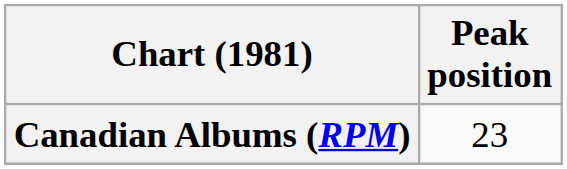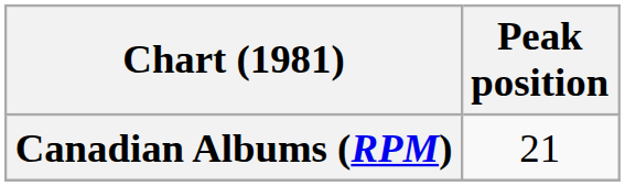 <table class="wikitable sortable plainrowheaders" style="text-align:center">
 <tr>
 <th scope="col">Chart (1981)</th>
 <th scope="col">Peak<br> position</th>
 </tr>
 <tr>
 <th scope="row">Canadian Albums (<em><a href='#'>RPM</a></em>)</th>
-<td>23</td>
+<td>21</td>
 </tr>
 <tr>
 </tr>
 <tr>
 </tr>
 </table>
